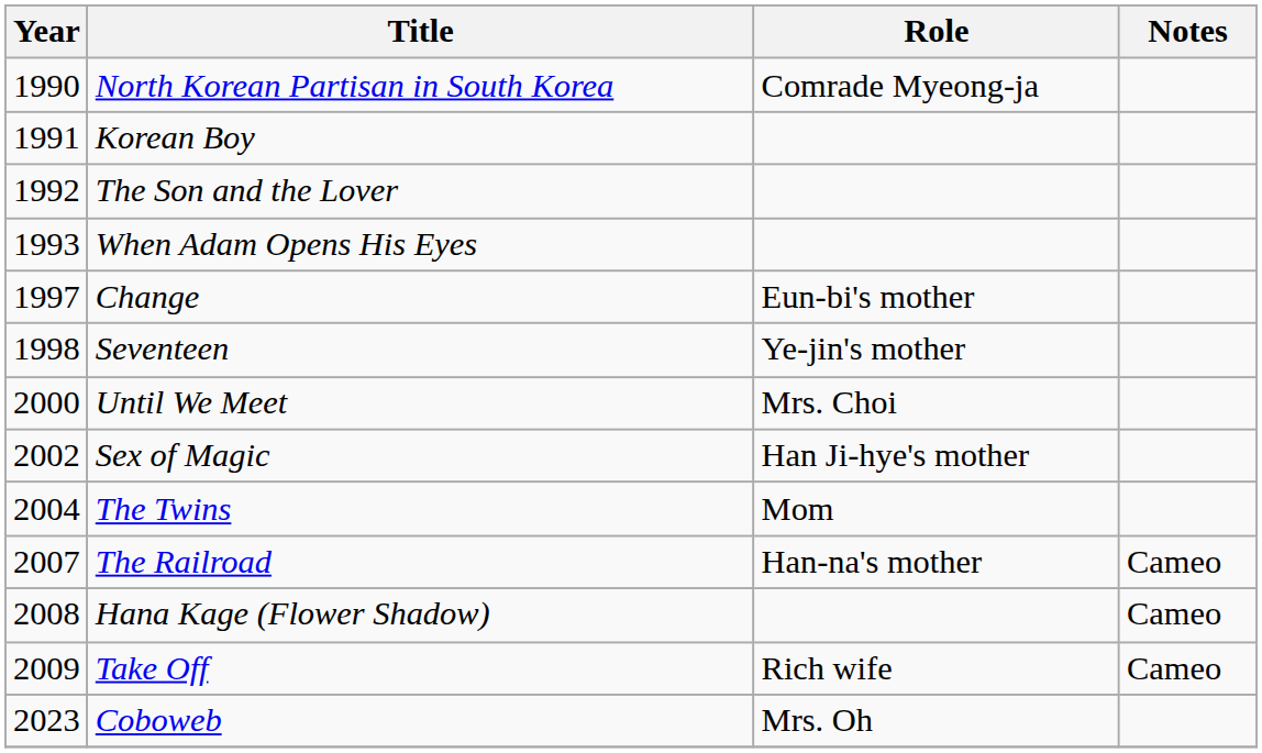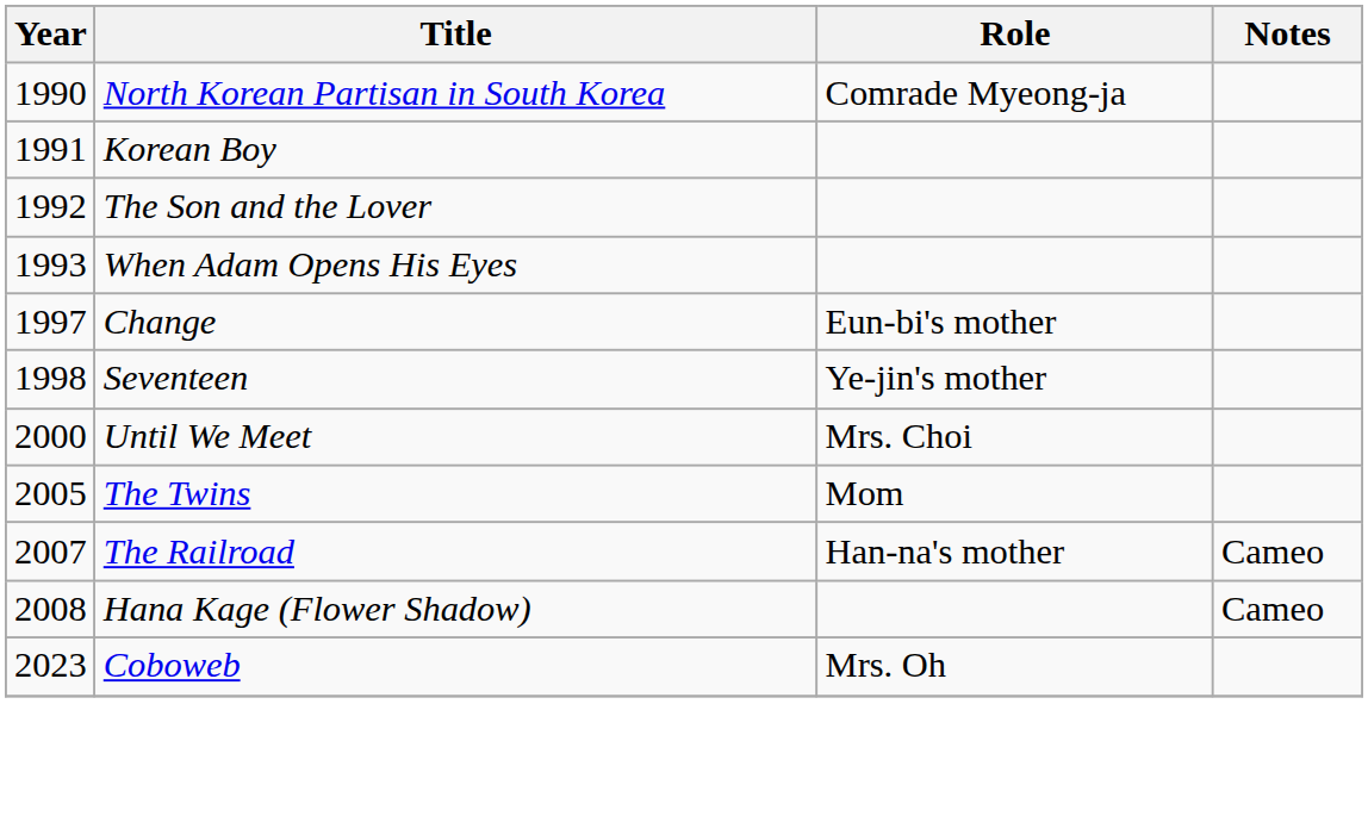 <table class="wikitable" style="width:600px">
 <tr>
 <th width=10>Year</th>
 <th>Title</th>
 <th>Role</th>
 <th>Notes</th>
 </tr>
 <tr>
 <td>1990</td>
 <td><em><a href='#'>North Korean Partisan in South Korea</a></em></td>
 <td>Comrade Myeong-ja</td>
 <td></td>
 </tr>
 <tr>
 <td>1991</td>
 <td><em>Korean Boy</em></td>
 <td></td>
 <td></td>
 </tr>
 <tr>
 <td>1992</td>
 <td><em>The Son and the Lover</em></td>
 <td></td>
 <td></td>
 </tr>
 <tr>
 <td>1993</td>
 <td><em>When Adam Opens His Eyes</em></td>
 <td></td>
 <td></td>
 </tr>
 <tr>
 <td>1997</td>
 <td><em>Change</em></td>
 <td>Eun-bi's mother</td>
 <td></td>
 </tr>
 <tr>
 <td>1998</td>
 <td><em>Seventeen</em></td>
 <td>Ye-jin's mother</td>
 <td></td>
 </tr>
 <tr>
 <td>2000</td>
 <td><em>Until We Meet</em></td>
 <td>Mrs. Choi</td>
 <td></td>
 </tr>
 <tr>
-<td>2002</td>
-<td><em>Sex of Magic</em></td>
-<td>Han Ji-hye's mother</td>
-<td></td>
-</tr>
-<tr>
-<td>2004</td>
+<td>2005</td>
 <td><em><a href='#'>The Twins</a></em></td>
 <td>Mom</td>
 <td></td>
 </tr>
 <tr>
 <td>2007</td>
 <td><em><a href='#'>The Railroad</a></em></td>
 <td>Han-na's mother</td>
 <td>Cameo</td>
 </tr>
 <tr>
 <td>2008</td>
 <td><em>Hana Kage (Flower Shadow)</em></td>
 <td></td>
 <td>Cameo</td>
 </tr>
 <tr>
-<td>2009</td>
-<td><em><a href='#'>Take Off</a></em></td>
-<td>Rich wife</td>
-<td>Cameo</td>
-</tr>
-<tr>
 <td>2023</td>
 <td><em><a href='#'>Coboweb</a></em></td>
 <td>Mrs. Oh</td>
 <td></td>
 </tr>
 <tr>
 </tr>
 </table>
